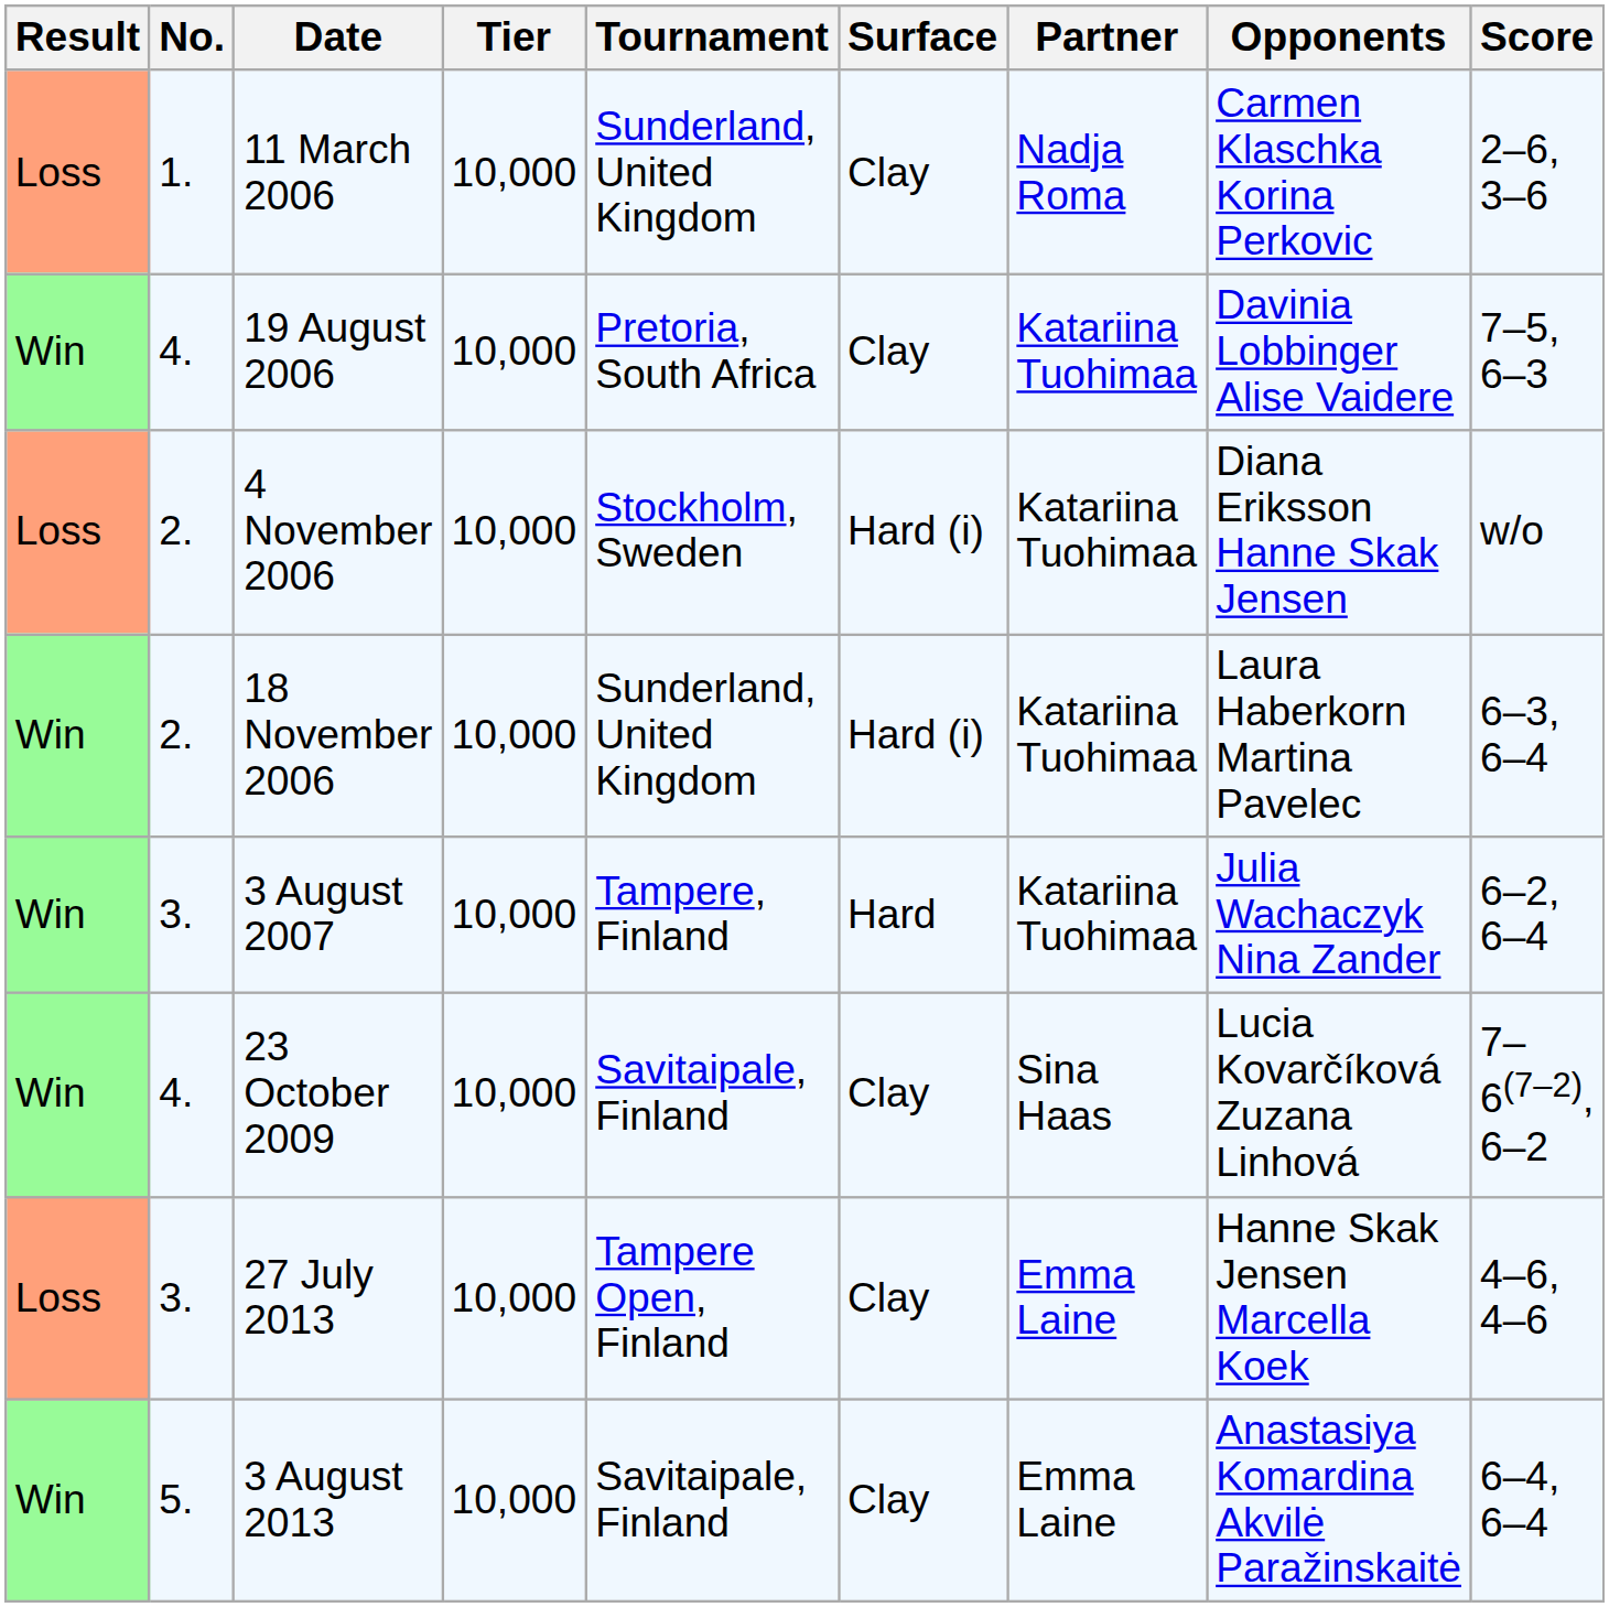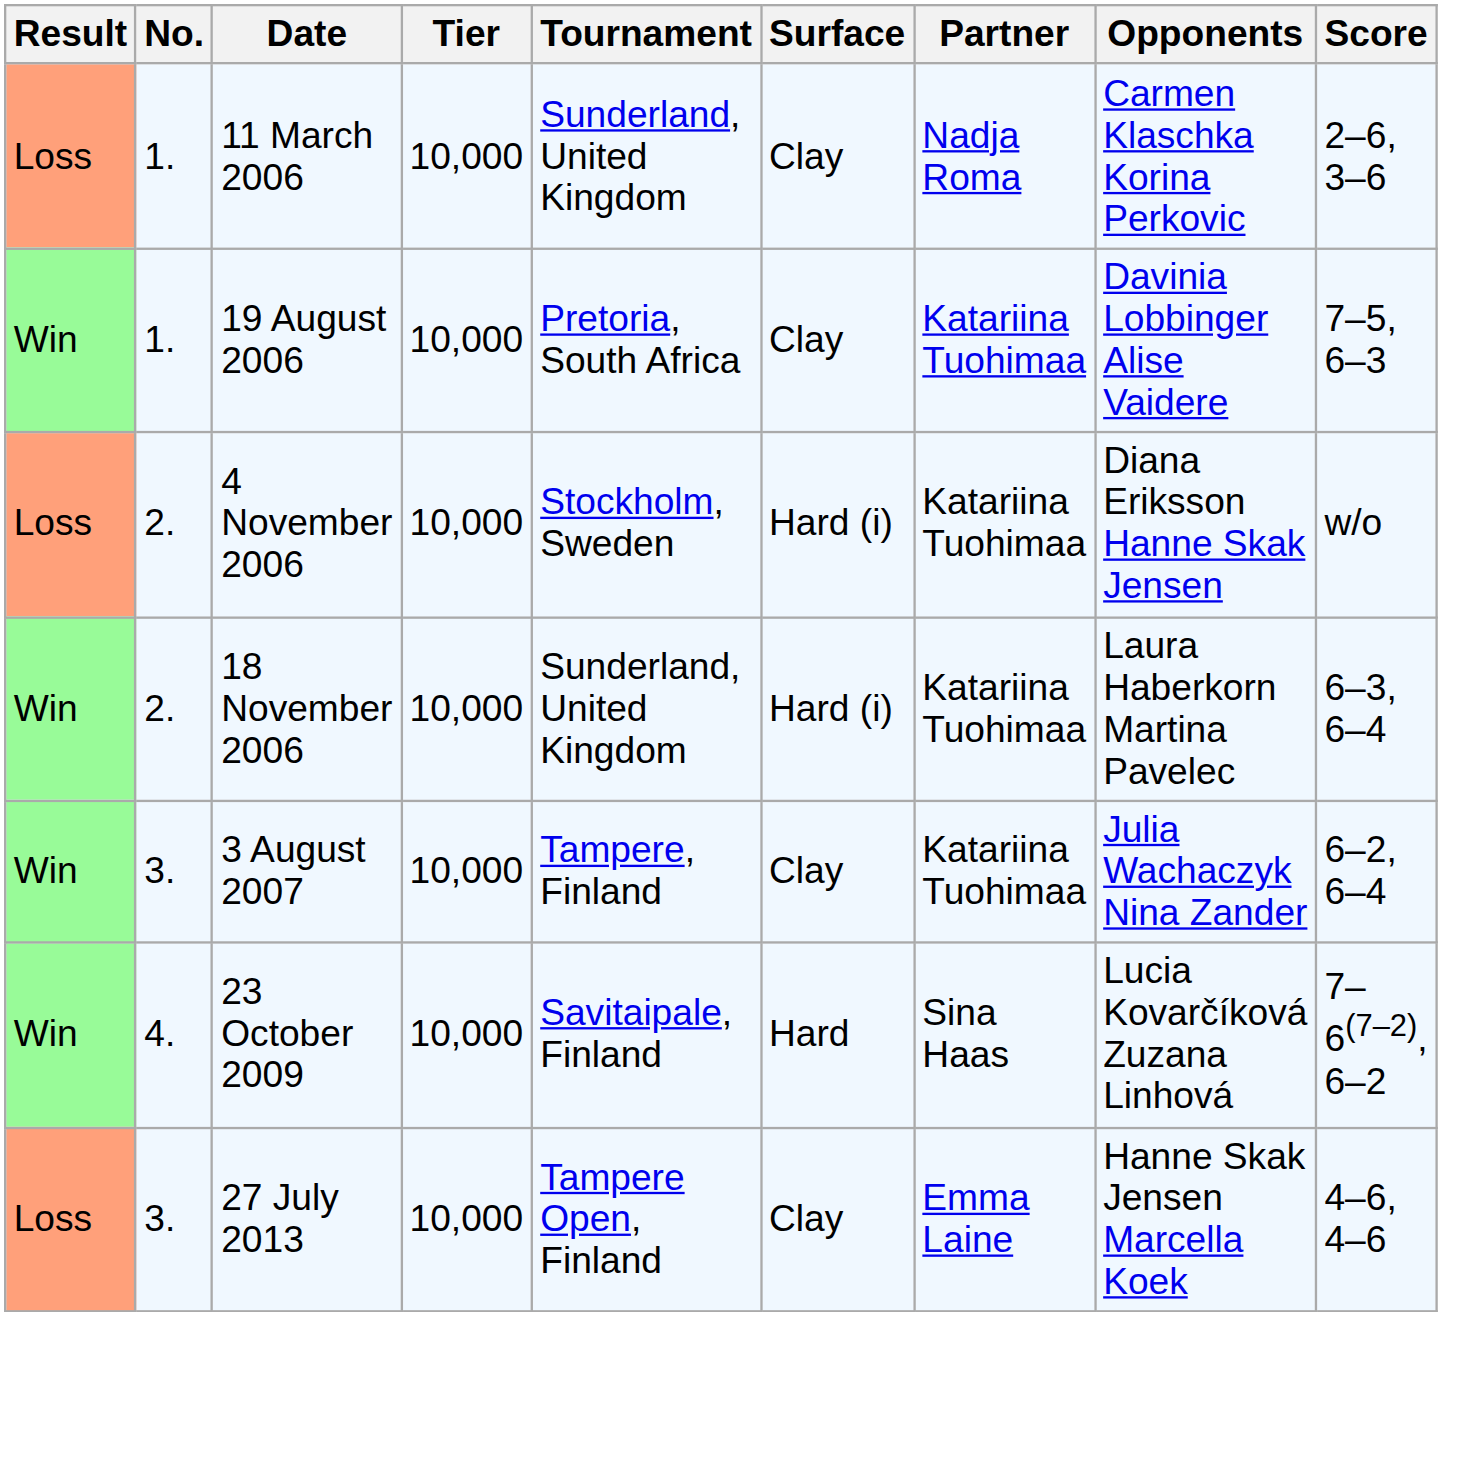 <table class="sortable wikitable">
 <tr>
 <th>Result</th>
 <th>No.</th>
 <th>Date</th>
 <th>Tier</th>
 <th>Tournament</th>
 <th>Surface</th>
 <th>Partner</th>
 <th>Opponents</th>
 <th class="unsortable">Score</th>
 </tr>
 <tr style="background:#f0f8ff;">
 <td style="background:#ffa07a;">Loss</td>
 <td>1.</td>
 <td>11 March 2006</td>
 <td>10,000</td>
 <td><a href='#'>Sunderland</a>, United Kingdom</td>
 <td>Clay</td>
 <td> <a href='#'>Nadja Roma</a></td>
 <td> <a href='#'>Carmen Klaschka</a> <br>  <a href='#'>Korina Perkovic</a></td>
 <td>2–6, 3–6</td>
 </tr>
 <tr style="background:#f0f8ff;">
 <td style="background:#98fb98;">Win</td>
-<td>4.</td>
+<td>1.</td>
 <td>19 August 2006</td>
 <td>10,000</td>
 <td><a href='#'>Pretoria</a>, South Africa</td>
 <td>Clay</td>
 <td> <a href='#'>Katariina Tuohimaa</a></td>
 <td> <a href='#'>Davinia Lobbinger</a> <br>  <a href='#'>Alise Vaidere</a></td>
 <td>7–5, 6–3</td>
 </tr>
 <tr style="background:#f0f8ff;">
 <td style="background:#ffa07a;">Loss</td>
 <td>2.</td>
 <td>4 November 2006</td>
 <td>10,000</td>
 <td><a href='#'>Stockholm</a>, Sweden</td>
 <td>Hard (i)</td>
 <td> Katariina Tuohimaa</td>
 <td> Diana Eriksson <br>  <a href='#'>Hanne Skak Jensen</a></td>
 <td>w/o</td>
 </tr>
 <tr style="background:#f0f8ff;">
 <td style="background:#98fb98;">Win</td>
 <td>2.</td>
 <td>18 November 2006</td>
 <td>10,000</td>
 <td>Sunderland, United Kingdom</td>
 <td>Hard (i)</td>
 <td> Katariina Tuohimaa</td>
 <td> Laura Haberkorn <br>  Martina Pavelec</td>
 <td>6–3, 6–4</td>
 </tr>
 <tr style="background:#f0f8ff;">
 <td style="background:#98fb98;">Win</td>
 <td>3.</td>
 <td>3 August 2007</td>
 <td>10,000</td>
 <td><a href='#'>Tampere</a>, Finland</td>
-<td>Hard</td>
+<td>Clay</td>
 <td> Katariina Tuohimaa</td>
 <td> <a href='#'>Julia Wachaczyk</a> <br>  <a href='#'>Nina Zander</a></td>
 <td>6–2, 6–4</td>
 </tr>
 <tr style="background:#f0f8ff;">
 <td style="background:#98fb98;">Win</td>
 <td>4.</td>
 <td>23 October 2009</td>
 <td>10,000</td>
 <td><a href='#'>Savitaipale</a>, Finland</td>
-<td>Clay</td>
+<td>Hard</td>
 <td> Sina Haas</td>
 <td> Lucia Kovarčíková <br>  Zuzana Linhová</td>
 <td>7–6<sup>(7–2)</sup>, 6–2</td>
 </tr>
 <tr style="background:#f0f8ff;">
 <td style="background:#ffa07a;">Loss</td>
 <td>3.</td>
 <td>27 July 2013</td>
 <td>10,000</td>
 <td><a href='#'>Tampere Open</a>, Finland</td>
 <td>Clay</td>
 <td> <a href='#'>Emma Laine</a></td>
 <td> Hanne Skak Jensen <br>  <a href='#'>Marcella Koek</a></td>
 <td>4–6, 4–6</td>
 </tr>
-<tr style="background:#f0f8ff;">
-<td style="background:#98fb98;">Win</td>
-<td>5.</td>
-<td>3 August 2013</td>
-<td>10,000</td>
-<td>Savitaipale, Finland</td>
-<td>Clay</td>
-<td> Emma Laine</td>
-<td> <a href='#'>Anastasiya Komardina</a> <br>  <a href='#'>Akvilė Paražinskaitė</a></td>
-<td>6–4, 6–4</td>
-</tr>
 </table>
